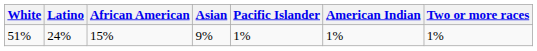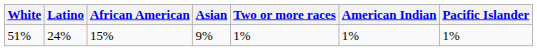 <table class="wikitable">
 <tr>
 <th><a href='#'>White</a></th>
 <th><a href='#'>Latino</a></th>
 <th><a href='#'>African American</a></th>
 <th><a href='#'>Asian</a></th>
+<th><a href='#'>Two or more races</a></th>
+<th><a href='#'>American Indian</a></th>
 <th><a href='#'>Pacific Islander</a></th>
-<th><a href='#'>American Indian</a></th>
-<th><a href='#'>Two or more races</a></th>
 </tr>
 <tr>
 <td>51%</td>
 <td>24%</td>
 <td>15%</td>
 <td>9%</td>
 <td>1%</td>
 <td>1%</td>
 <td>1%</td>
 </tr>
 </table>
